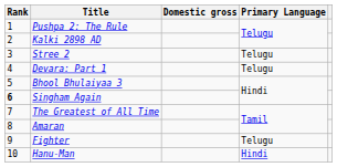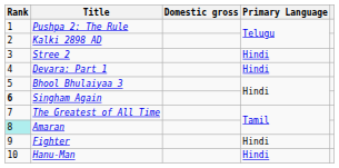 <table class="wikitable sortable" style="margin:auto; margin:auto;">
 <tr>
 <th>Rank</th>
 <th>Title</th>
 <th>Domestic gross</th>
 <th>Primary Language</th>
 <th></th>
 </tr>
 <tr>
 <td>1</td>
 <td><em><a href='#'>Pushpa 2: The Rule</a></em></td>
 <td></td>
 <td rowspan=2><a href='#'>Telugu</a></td>
 <td></td>
 </tr>
 <tr>
 <td>2</td>
 <td><em><a href='#'>Kalki 2898 AD</a></em></td>
 <td></td>
 <td></td>
 </tr>
 <tr>
 <td>3</td>
 <td><em><a href='#'>Stree 2</a></em></td>
 <td></td>
-<td>Telugu</td>
+<td><a href='#'>Hindi</a></td>
 <td></td>
 </tr>
 <tr>
 <td>4</td>
 <td><em><a href='#'>Devara: Part 1</a></em></td>
 <td></td>
-<td>Telugu</td>
+<td><a href='#'>Hindi</a></td>
 <td></td>
 </tr>
 <tr>
 <td>5</td>
 <td><em><a href='#'>Bhool Bhulaiyaa 3</a></em></td>
 <td></td>
 <td rowspan=2>Hindi</td>
 <td></td>
 </tr>
 <tr>
 <td><strong>6</strong></td>
 <td><em><a href='#'>Singham Again</a></em></td>
 <td></td>
 <td></td>
 </tr>
 <tr>
 <td>7</td>
 <td><em><a href='#'>The Greatest of All Time</a></em></td>
 <td></td>
 <td rowspan=2><a href='#'>Tamil</a></td>
 <td></td>
 </tr>
 <tr>
-<td>8</td>
+<td style="background: paleturquoise;">8</td>
 <td><em><a href='#'>Amaran</a></em></td>
 <td></td>
 <td></td>
 </tr>
 <tr>
 <td>9</td>
 <td><em><a href='#'>Fighter</a></em></td>
 <td></td>
-<td>Telugu</td>
+<td>Hindi</td>
 <td></td>
 </tr>
 <tr>
 <td>10</td>
 <td><em><a href='#'>Hanu-Man</a></em></td>
 <td></td>
 <td><a href='#'>Hindi</a></td>
 <td></td>
 </tr>
 </table>
